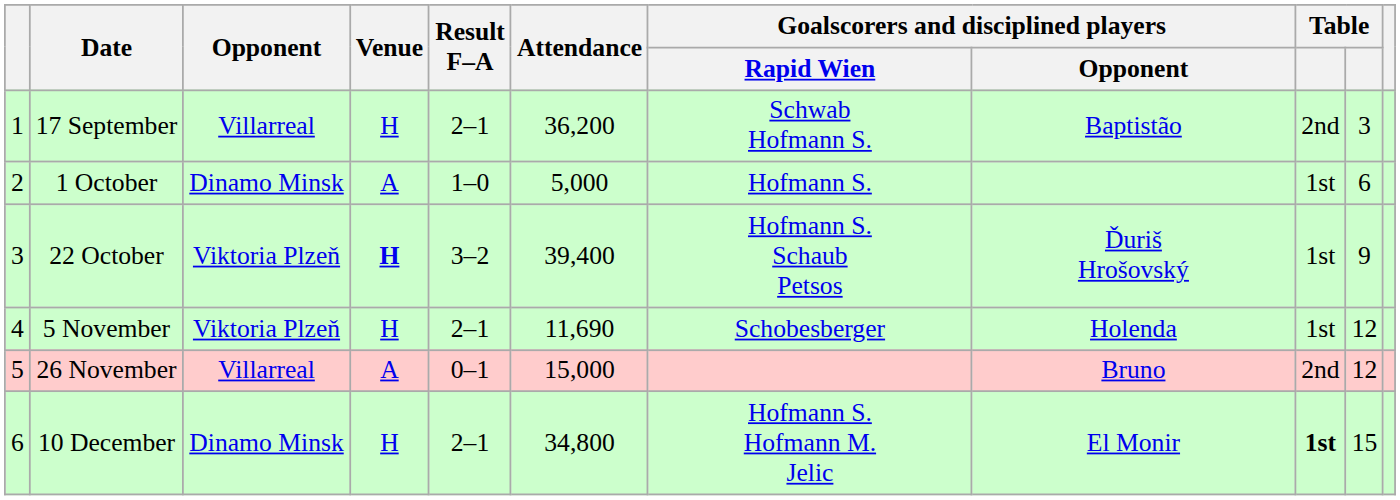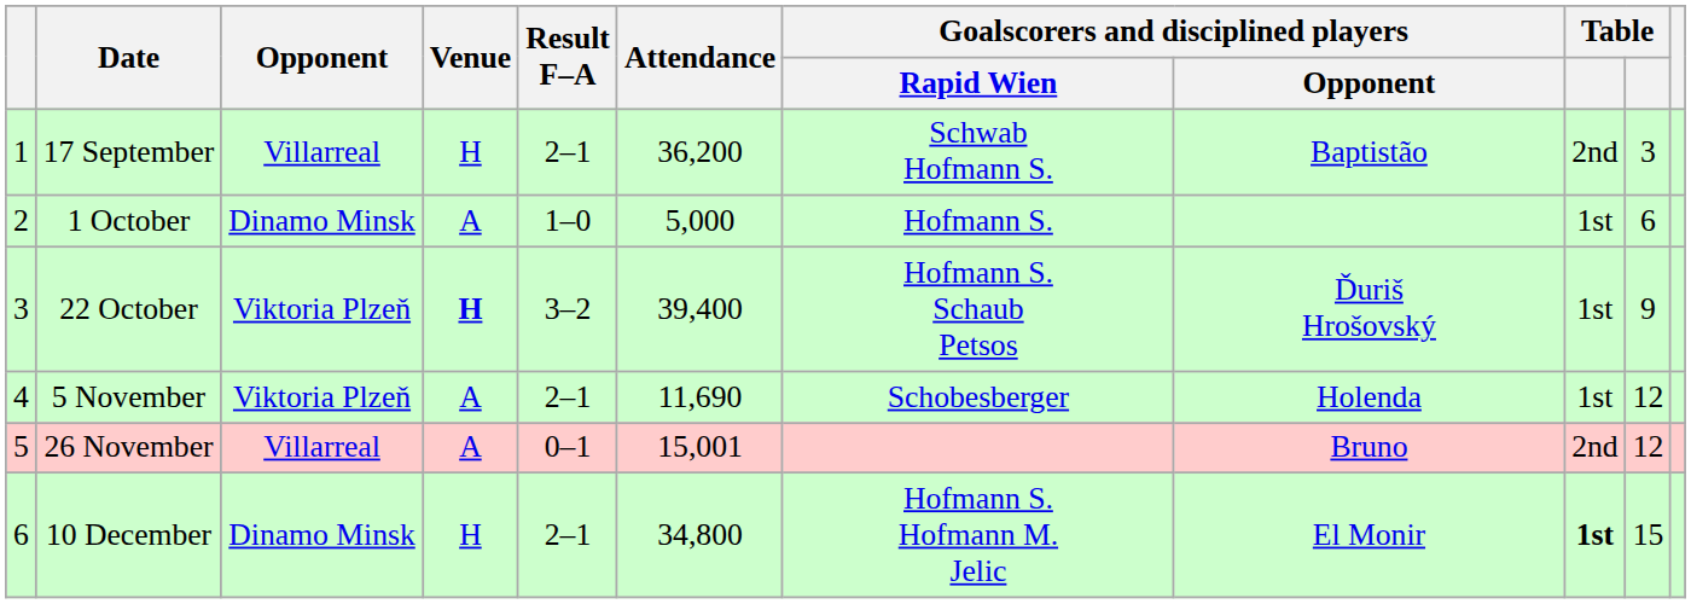 <table class="wikitable" style="text-align:center; font-size:90%">
 <tr>
 <th rowspan="2"></th>
 <th rowspan="2">Date</th>
 <th rowspan="2">Opponent</th>
 <th rowspan="2">Venue</th>
 <th rowspan="2">Result<br>F–A</th>
 <th rowspan="2">Attendance</th>
 <th colspan="2">Goalscorers and disciplined players</th>
 <th colspan="2">Table</th>
 <th rowspan="2"></th>
 </tr>
 <tr>
 <th style="width:175px"><a href='#'>Rapid Wien</a></th>
 <th style="width:175px">Opponent</th>
 <th></th>
 <th></th>
 </tr>
 <tr style="background:#cfc">
 <td>1</td>
 <td>17 September</td>
 <td><a href='#'>Villarreal</a> </td>
 <td><a href='#'>H</a></td>
 <td>2–1</td>
 <td>36,200</td>
 <td><a href='#'>Schwab</a>  <br> <a href='#'>Hofmann S.</a> </td>
 <td><a href='#'>Baptistão</a> </td>
 <td>2nd</td>
 <td>3</td>
 <td></td>
 </tr>
 <tr style="background:#cfc">
 <td>2</td>
 <td>1 October</td>
 <td><a href='#'>Dinamo Minsk</a> </td>
 <td><a href='#'>A</a></td>
 <td>1–0</td>
 <td>5,000</td>
 <td><a href='#'>Hofmann S.</a> </td>
 <td></td>
 <td>1st</td>
 <td>6</td>
 <td></td>
 </tr>
 <tr style="background:#cfc">
 <td>3</td>
 <td>22 October</td>
 <td><a href='#'>Viktoria Plzeň</a> </td>
 <td><strong><a href='#'>H</a></strong></td>
 <td>3–2</td>
 <td>39,400</td>
 <td><a href='#'>Hofmann S.</a>  <br> <a href='#'>Schaub</a>  <br> <a href='#'>Petsos</a> </td>
 <td><a href='#'>Ďuriš</a>  <br> <a href='#'>Hrošovský</a> </td>
 <td>1st</td>
 <td>9</td>
 <td></td>
 </tr>
 <tr style="background:#cfc">
 <td>4</td>
 <td>5 November</td>
 <td><a href='#'>Viktoria Plzeň</a> </td>
-<td><a href='#'>H</a></td>
+<td><a href='#'>A</a></td>
 <td>2–1</td>
 <td>11,690</td>
 <td><a href='#'>Schobesberger</a>  </td>
 <td><a href='#'>Holenda</a> </td>
 <td>1st</td>
 <td>12</td>
 <td></td>
 </tr>
 <tr style="background:#fcc">
 <td>5</td>
 <td>26 November</td>
 <td><a href='#'>Villarreal</a> </td>
 <td><a href='#'>A</a></td>
 <td>0–1</td>
-<td>15,000</td>
+<td>15,001</td>
 <td></td>
 <td><a href='#'>Bruno</a> </td>
 <td>2nd</td>
 <td>12</td>
 <td></td>
 </tr>
 <tr style="background:#cfc">
 <td>6</td>
 <td>10 December</td>
 <td><a href='#'>Dinamo Minsk</a> </td>
 <td><a href='#'>H</a></td>
 <td>2–1</td>
 <td>34,800</td>
 <td><a href='#'>Hofmann S.</a>  <br> <a href='#'>Hofmann M.</a>  <br> <a href='#'>Jelic</a> </td>
 <td><a href='#'>El Monir</a> </td>
 <td><strong>1st</strong></td>
 <td>15</td>
 <td></td>
 </tr>
 </table>
